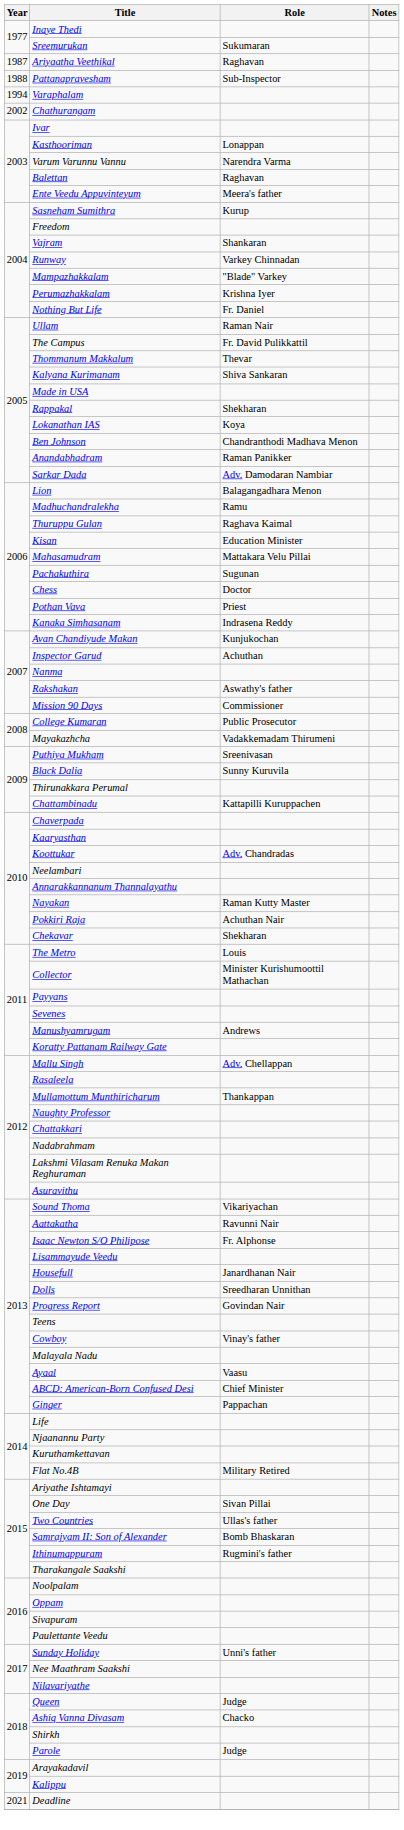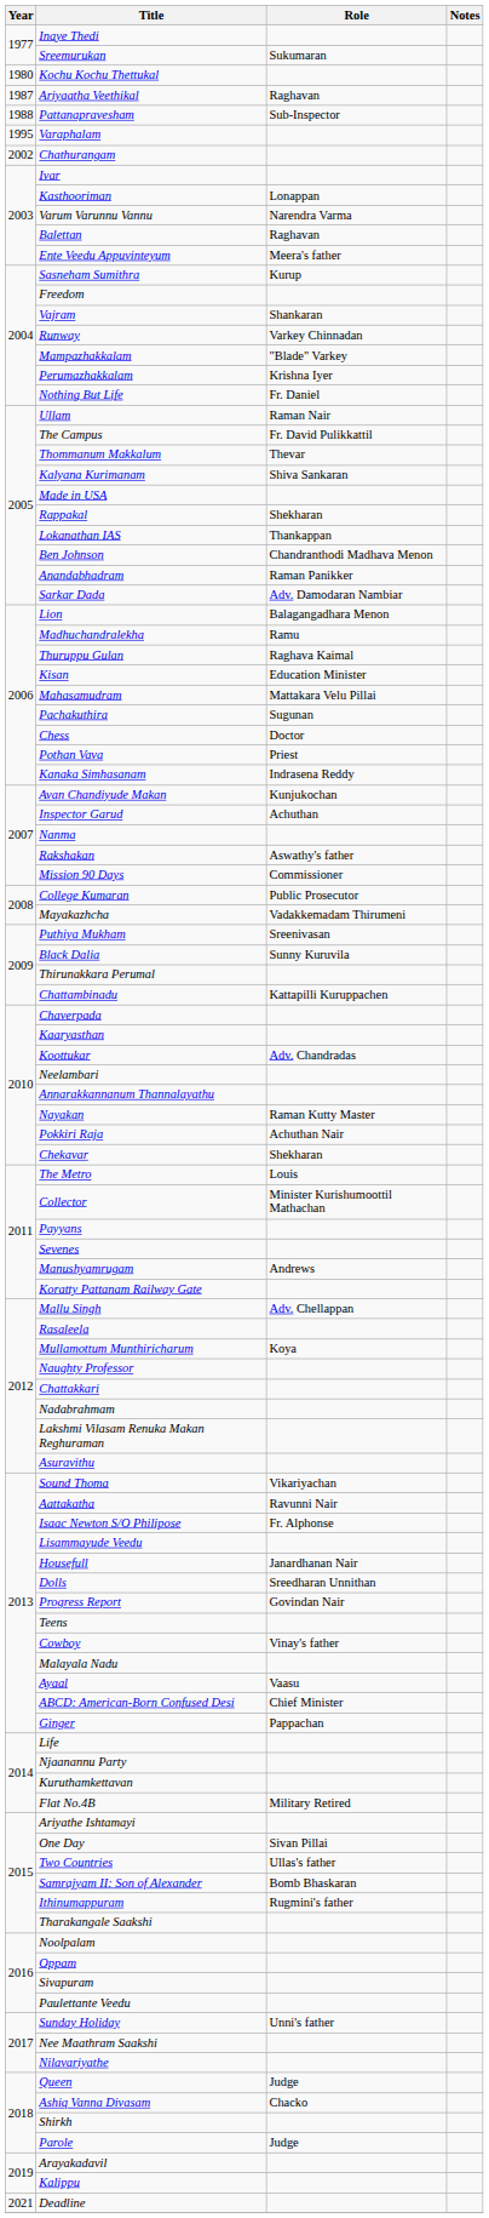 <table class="wikitable sortable">
 <tr>
 <th>Year</th>
 <th>Title</th>
 <th>Role</th>
 <th class="unsortable">Notes</th>
 </tr>
 <tr>
 <td rowspan=2>1977</td>
 <td><em><a href='#'>Inaye Thedi</a></em></td>
 <td></td>
 <td></td>
 </tr>
 <tr>
 <td><em><a href='#'>Sreemurukan</a></em></td>
 <td>Sukumaran</td>
 <td></td>
 </tr>
 <tr>
+<td>1980</td>
+<td><em><a href='#'>Kochu Kochu Thettukal</a></em></td>
+<td></td>
+<td></td>
+</tr>
+<tr>
 <td>1987</td>
 <td><em><a href='#'>Ariyaatha Veethikal</a></em></td>
 <td>Raghavan</td>
 <td></td>
 </tr>
 <tr>
 <td>1988</td>
 <td><em><a href='#'>Pattanapravesham</a></em></td>
 <td>Sub-Inspector</td>
 <td></td>
 </tr>
 <tr>
-<td>1994</td>
+<td>1995</td>
 <td><em><a href='#'>Varaphalam</a></em></td>
 <td></td>
 <td></td>
 </tr>
 <tr>
 <td>2002</td>
 <td><em><a href='#'>Chathurangam</a></em></td>
 <td></td>
 <td></td>
 </tr>
 <tr>
 <td rowspan=5>2003</td>
 <td><em><a href='#'>Ivar</a></em></td>
 <td></td>
 <td></td>
 </tr>
 <tr>
 <td><em><a href='#'>Kasthooriman</a></em></td>
 <td>Lonappan</td>
 <td></td>
 </tr>
 <tr>
 <td><em>Varum Varunnu Vannu</em></td>
 <td>Narendra Varma</td>
 <td></td>
 </tr>
 <tr>
 <td><em><a href='#'>Balettan</a></em></td>
 <td>Raghavan</td>
 <td></td>
 </tr>
 <tr>
 <td><em><a href='#'>Ente Veedu Appuvinteyum</a></em></td>
 <td>Meera's father</td>
 <td></td>
 </tr>
 <tr>
 <td rowspan=7>2004</td>
 <td><em><a href='#'>Sasneham Sumithra</a></em></td>
 <td>Kurup</td>
 <td></td>
 </tr>
 <tr>
 <td><em>Freedom</em></td>
 <td></td>
 <td></td>
 </tr>
 <tr>
 <td><em><a href='#'>Vajram</a></em></td>
 <td>Shankaran</td>
 <td></td>
 </tr>
 <tr>
 <td><em><a href='#'>Runway</a></em></td>
 <td>Varkey Chinnadan</td>
 <td></td>
 </tr>
 <tr>
 <td><em><a href='#'>Mampazhakkalam</a></em></td>
 <td>"Blade" Varkey</td>
 <td></td>
 </tr>
 <tr>
 <td><em><a href='#'>Perumazhakkalam</a></em></td>
 <td>Krishna Iyer</td>
 <td></td>
 </tr>
 <tr>
 <td><em><a href='#'>Nothing But Life</a></em></td>
 <td>Fr. Daniel</td>
 <td></td>
 </tr>
 <tr>
 <td rowspan=10>2005</td>
 <td><em><a href='#'>Ullam</a></em></td>
 <td>Raman Nair</td>
 <td></td>
 </tr>
 <tr>
 <td><em>The Campus</em></td>
 <td>Fr. David Pulikkattil</td>
 <td></td>
 </tr>
 <tr>
 <td><em><a href='#'>Thommanum Makkalum</a></em></td>
 <td>Thevar</td>
 <td></td>
 </tr>
 <tr>
 <td><em><a href='#'>Kalyana Kurimanam</a></em></td>
 <td>Shiva Sankaran</td>
 <td></td>
 </tr>
 <tr>
 <td><em><a href='#'>Made in USA</a></em></td>
 <td></td>
 <td></td>
 </tr>
 <tr>
 <td><em><a href='#'>Rappakal</a></em></td>
 <td>Shekharan</td>
 <td></td>
 </tr>
 <tr>
 <td><em><a href='#'>Lokanathan IAS</a></em></td>
-<td>Koya</td>
+<td>Thankappan</td>
 <td></td>
 </tr>
 <tr>
 <td><em><a href='#'>Ben Johnson</a></em></td>
 <td>Chandranthodi Madhava Menon</td>
 <td></td>
 </tr>
 <tr>
 <td><em><a href='#'>Anandabhadram</a></em></td>
 <td>Raman Panikker</td>
 <td></td>
 </tr>
 <tr>
 <td><em><a href='#'>Sarkar Dada</a></em></td>
 <td><a href='#'>Adv.</a> Damodaran Nambiar</td>
 <td></td>
 </tr>
 <tr>
 <td rowspan=9>2006</td>
 <td><em><a href='#'>Lion</a></em></td>
 <td>Balagangadhara Menon</td>
 <td></td>
 </tr>
 <tr>
 <td><em><a href='#'>Madhuchandralekha</a></em></td>
 <td>Ramu</td>
 <td></td>
 </tr>
 <tr>
 <td><em><a href='#'>Thuruppu Gulan</a></em></td>
 <td>Raghava Kaimal</td>
 <td></td>
 </tr>
 <tr>
 <td><em><a href='#'>Kisan</a></em></td>
 <td>Education Minister</td>
 <td></td>
 </tr>
 <tr>
 <td><em><a href='#'>Mahasamudram</a></em></td>
 <td>Mattakara Velu Pillai</td>
 <td></td>
 </tr>
 <tr>
 <td><em><a href='#'>Pachakuthira</a></em></td>
 <td>Sugunan</td>
 <td></td>
 </tr>
 <tr>
 <td><em><a href='#'>Chess</a></em></td>
 <td>Doctor</td>
 <td></td>
 </tr>
 <tr>
 <td><em><a href='#'>Pothan Vava</a></em></td>
 <td>Priest</td>
 <td></td>
 </tr>
 <tr>
 <td><em><a href='#'>Kanaka Simhasanam</a></em></td>
 <td>Indrasena Reddy</td>
 <td></td>
 </tr>
 <tr>
 <td rowspan=5>2007</td>
 <td><em><a href='#'>Avan Chandiyude Makan</a></em></td>
 <td>Kunjukochan</td>
 <td></td>
 </tr>
 <tr>
 <td><em><a href='#'>Inspector Garud</a></em></td>
 <td>Achuthan</td>
 <td></td>
 </tr>
 <tr>
 <td><em><a href='#'>Nanma</a></em></td>
 <td></td>
 <td></td>
 </tr>
 <tr>
 <td><em><a href='#'>Rakshakan</a></em></td>
 <td>Aswathy's father</td>
 <td></td>
 </tr>
 <tr>
 <td><em><a href='#'>Mission 90 Days</a></em></td>
 <td>Commissioner</td>
 <td></td>
 </tr>
 <tr>
 <td rowspan=2>2008</td>
 <td><em><a href='#'>College Kumaran</a></em></td>
 <td>Public Prosecutor</td>
 <td></td>
 </tr>
 <tr>
 <td><em>Mayakazhcha</em></td>
 <td>Vadakkemadam Thirumeni</td>
 <td></td>
 </tr>
 <tr>
 <td rowspan=4>2009</td>
 <td><em><a href='#'>Puthiya Mukham</a></em></td>
 <td>Sreenivasan</td>
 <td></td>
 </tr>
 <tr>
 <td><em><a href='#'>Black Dalia</a></em></td>
 <td>Sunny Kuruvila</td>
 <td></td>
 </tr>
 <tr>
 <td><em>Thirunakkara Perumal</em></td>
 <td></td>
 <td></td>
 </tr>
 <tr>
 <td><em><a href='#'>Chattambinadu</a></em></td>
 <td>Kattapilli Kuruppachen</td>
 <td></td>
 </tr>
 <tr>
 <td rowspan=8>2010</td>
 <td><em><a href='#'>Chaverpada</a></em></td>
 <td></td>
 <td></td>
 </tr>
 <tr>
 <td><em><a href='#'>Kaaryasthan</a></em></td>
 <td></td>
 <td></td>
 </tr>
 <tr>
 <td><em><a href='#'>Koottukar</a></em></td>
 <td><a href='#'>Adv.</a> Chandradas</td>
 <td></td>
 </tr>
 <tr>
 <td><em>Neelambari</em></td>
 <td></td>
 <td></td>
 </tr>
 <tr>
 <td><em><a href='#'>Annarakkannanum Thannalayathu</a></em></td>
 <td></td>
 <td></td>
 </tr>
 <tr>
 <td><em><a href='#'>Nayakan</a></em></td>
 <td>Raman Kutty Master</td>
 <td></td>
 </tr>
 <tr>
 <td><em><a href='#'>Pokkiri Raja</a></em></td>
 <td>Achuthan Nair</td>
 <td></td>
 </tr>
 <tr>
 <td><em><a href='#'>Chekavar</a></em></td>
 <td>Shekharan</td>
 <td></td>
 </tr>
 <tr>
 <td rowspan=6>2011</td>
 <td><em><a href='#'>The Metro</a></em></td>
 <td>Louis</td>
 <td></td>
 </tr>
 <tr>
 <td><em><a href='#'>Collector</a></em></td>
 <td>Minister Kurishumoottil Mathachan</td>
 <td></td>
 </tr>
 <tr>
 <td><em><a href='#'>Payyans</a></em></td>
 <td></td>
 <td></td>
 </tr>
 <tr>
 <td><em><a href='#'>Sevenes</a></em></td>
 <td></td>
 <td></td>
 </tr>
 <tr>
 <td><em><a href='#'>Manushyamrugam</a></em></td>
 <td>Andrews</td>
 <td></td>
 </tr>
 <tr>
 <td><em><a href='#'>Koratty Pattanam Railway Gate</a></em></td>
 <td></td>
 <td></td>
 </tr>
 <tr>
 <td rowspan=8>2012</td>
 <td><em><a href='#'>Mallu Singh</a></em></td>
 <td><a href='#'>Adv.</a> Chellappan</td>
 <td></td>
 </tr>
 <tr>
 <td><em><a href='#'>Rasaleela</a></em></td>
 <td></td>
 <td></td>
 </tr>
 <tr>
 <td><em><a href='#'>Mullamottum Munthiricharum</a></em></td>
-<td>Thankappan</td>
+<td>Koya</td>
 <td></td>
 </tr>
 <tr>
 <td><em><a href='#'>Naughty Professor</a></em></td>
 <td></td>
 <td></td>
 </tr>
 <tr>
 <td><em><a href='#'>Chattakkari</a></em></td>
 <td></td>
 <td></td>
 </tr>
 <tr>
 <td><em>Nadabrahmam</em></td>
 <td></td>
 <td></td>
 </tr>
 <tr>
 <td><em>Lakshmi Vilasam Renuka Makan Reghuraman</em></td>
 <td></td>
 <td></td>
 </tr>
 <tr>
 <td><em><a href='#'>Asuravithu</a></em></td>
 <td></td>
 <td></td>
 </tr>
 <tr>
 <td rowspan=13>2013</td>
 <td><em><a href='#'>Sound Thoma</a></em></td>
 <td>Vikariyachan</td>
 <td></td>
 </tr>
 <tr>
 <td><em><a href='#'>Aattakatha</a></em></td>
 <td>Ravunni Nair</td>
 <td></td>
 </tr>
 <tr>
 <td><em><a href='#'>Isaac Newton S/O Philipose</a></em></td>
 <td>Fr. Alphonse</td>
 <td></td>
 </tr>
 <tr>
 <td><em><a href='#'>Lisammayude Veedu</a></em></td>
 <td></td>
 <td></td>
 </tr>
 <tr>
 <td><em><a href='#'>Housefull</a></em></td>
 <td>Janardhanan Nair</td>
 <td></td>
 </tr>
 <tr>
 <td><em><a href='#'>Dolls</a></em></td>
 <td>Sreedharan Unnithan</td>
 <td></td>
 </tr>
 <tr>
 <td><em><a href='#'>Progress Report</a></em></td>
 <td>Govindan Nair</td>
 <td></td>
 </tr>
 <tr>
 <td><em>Teens</em></td>
 <td></td>
 <td></td>
 </tr>
 <tr>
 <td><em><a href='#'>Cowboy</a></em></td>
 <td>Vinay's father</td>
 <td></td>
 </tr>
 <tr>
 <td><em>Malayala Nadu</em></td>
 <td></td>
 <td></td>
 </tr>
 <tr>
 <td><em><a href='#'>Ayaal</a></em></td>
 <td>Vaasu</td>
 <td></td>
 </tr>
 <tr>
 <td><em><a href='#'>ABCD: American-Born Confused Desi</a></em></td>
 <td>Chief Minister</td>
 <td></td>
 </tr>
 <tr>
 <td><em><a href='#'>Ginger</a></em></td>
 <td>Pappachan</td>
 <td></td>
 </tr>
 <tr>
 <td rowspan=4>2014</td>
 <td><em>Life</em></td>
 <td></td>
 <td></td>
 </tr>
 <tr>
 <td><em>Njaanannu Party</em></td>
 <td></td>
 <td></td>
 </tr>
 <tr>
 <td><em>Kuruthamkettavan</em></td>
 <td></td>
 <td></td>
 </tr>
 <tr>
 <td><em>Flat No.4B</em></td>
 <td>Military Retired</td>
 <td></td>
 </tr>
 <tr>
 <td rowspan=6>2015</td>
 <td><em>Ariyathe Ishtamayi</em></td>
 <td></td>
 <td></td>
 </tr>
 <tr>
 <td><em>One Day</em></td>
 <td>Sivan Pillai</td>
 <td></td>
 </tr>
 <tr>
 <td><em><a href='#'>Two Countries</a></em></td>
 <td>Ullas's father</td>
 <td></td>
 </tr>
 <tr>
 <td><em><a href='#'>Samrajyam II: Son of Alexander</a></em></td>
 <td>Bomb Bhaskaran</td>
 <td></td>
 </tr>
 <tr>
 <td><em><a href='#'>Ithinumappuram</a></em></td>
 <td>Rugmini's father</td>
 <td></td>
 </tr>
 <tr>
 <td><em>Tharakangale Saakshi</em></td>
 <td></td>
 <td></td>
 </tr>
 <tr>
 <td rowspan=4>2016</td>
 <td><em>Noolpalam</em></td>
 <td></td>
 <td></td>
 </tr>
 <tr>
 <td><em><a href='#'>Oppam</a></em></td>
 <td></td>
 <td></td>
 </tr>
 <tr>
 <td><em>Sivapuram</em></td>
 <td></td>
 <td></td>
 </tr>
 <tr>
 <td><em>Paulettante Veedu</em></td>
 <td></td>
 <td></td>
 </tr>
 <tr>
 <td rowspan=3>2017</td>
 <td><em><a href='#'>Sunday Holiday</a></em></td>
 <td>Unni's father</td>
 <td></td>
 </tr>
 <tr>
 <td><em>Nee Maathram Saakshi</em></td>
 <td></td>
 <td></td>
 </tr>
 <tr>
 <td><em><a href='#'>Nilavariyathe</a></em></td>
 <td></td>
 <td></td>
 </tr>
 <tr>
 <td rowspan=4>2018</td>
 <td><em><a href='#'>Queen</a></em></td>
 <td>Judge</td>
 <td></td>
 </tr>
 <tr>
 <td><em><a href='#'>Ashiq Vanna Divasam</a></em></td>
 <td>Chacko</td>
 <td></td>
 </tr>
 <tr>
 <td><em>Shirkh</em></td>
 <td></td>
 <td></td>
 </tr>
 <tr>
 <td><em><a href='#'>Parole</a></em></td>
 <td>Judge</td>
 <td></td>
 </tr>
 <tr>
 <td rowspan=2>2019</td>
 <td><em>Arayakadavil</em></td>
 <td></td>
 <td></td>
 </tr>
 <tr>
 <td><em><a href='#'>Kalippu</a></em></td>
 <td></td>
 <td></td>
 </tr>
 <tr>
 <td>2021</td>
 <td><em>Deadline</em></td>
 <td></td>
 <td></td>
 </tr>
 <tr>
 </tr>
 </table>
